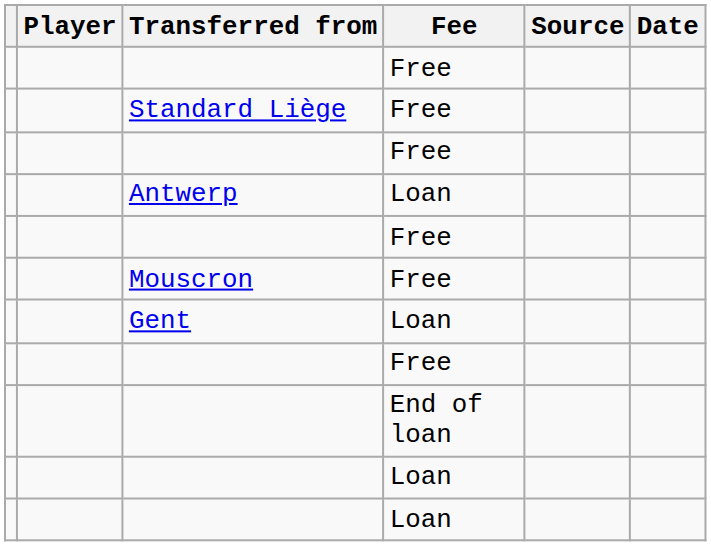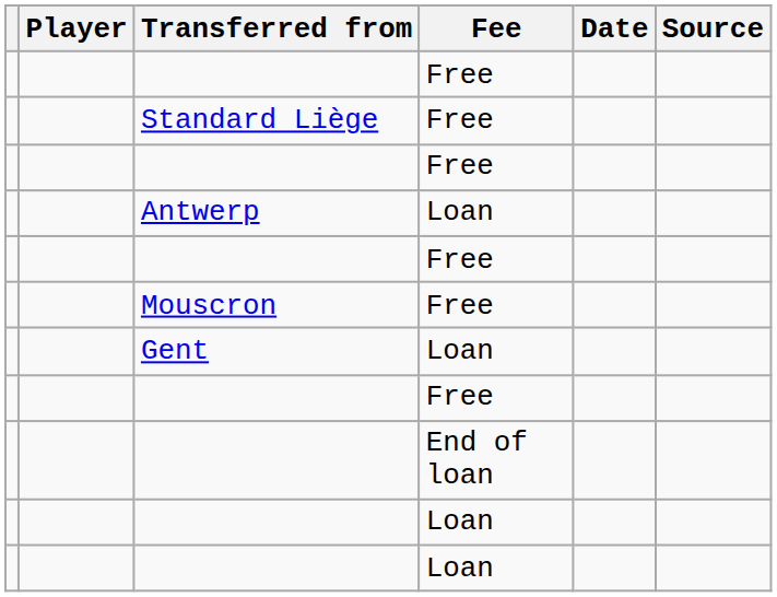 <table class="wikitable plainrowheaders sortable">
 <tr>
 <th></th>
 <th scope=col><strong>Player</strong></th>
 <th><strong>Transferred from</strong></th>
 <th !scope=col; style="width: 65px;"><strong>Fee</strong></th>
+<th scope=col><strong>Date</strong></th>
 <th scope=col><strong>Source</strong></th>
-<th scope=col><strong>Date</strong></th>
 </tr>
 <tr>
 <td align=center></td>
 <td></td>
 <td></td>
 <td>Free</td>
 <td></td>
 <td></td>
 </tr>
 <tr>
 <td align=center></td>
 <td></td>
 <td><a href='#'>Standard Liège</a></td>
 <td>Free</td>
 <td></td>
 <td></td>
 </tr>
 <tr>
 <td align=center></td>
 <td></td>
 <td></td>
 <td>Free</td>
 <td></td>
 <td></td>
 </tr>
 <tr>
 <td align=center></td>
 <td></td>
 <td><a href='#'>Antwerp</a></td>
 <td>Loan</td>
 <td></td>
 <td></td>
 </tr>
 <tr>
 <td align=center></td>
 <td></td>
 <td></td>
 <td>Free</td>
 <td></td>
 <td></td>
 </tr>
 <tr>
 <td align=center></td>
 <td></td>
 <td><a href='#'>Mouscron</a></td>
 <td>Free</td>
 <td></td>
 <td></td>
 </tr>
 <tr>
 <td align=center></td>
 <td></td>
 <td><a href='#'>Gent</a></td>
 <td>Loan</td>
 <td></td>
 <td></td>
 </tr>
 <tr>
 <td align=center></td>
 <td></td>
 <td></td>
 <td>Free</td>
 <td></td>
 <td></td>
 </tr>
 <tr>
 <td align=center></td>
 <td></td>
 <td></td>
 <td>End of loan</td>
 <td></td>
 <td></td>
 </tr>
 <tr>
 <td align=center></td>
 <td></td>
 <td></td>
 <td>Loan</td>
 <td></td>
 <td></td>
 </tr>
 <tr>
 <td align=center></td>
 <td></td>
 <td></td>
 <td>Loan</td>
 <td></td>
 <td></td>
 </tr>
 </table>
